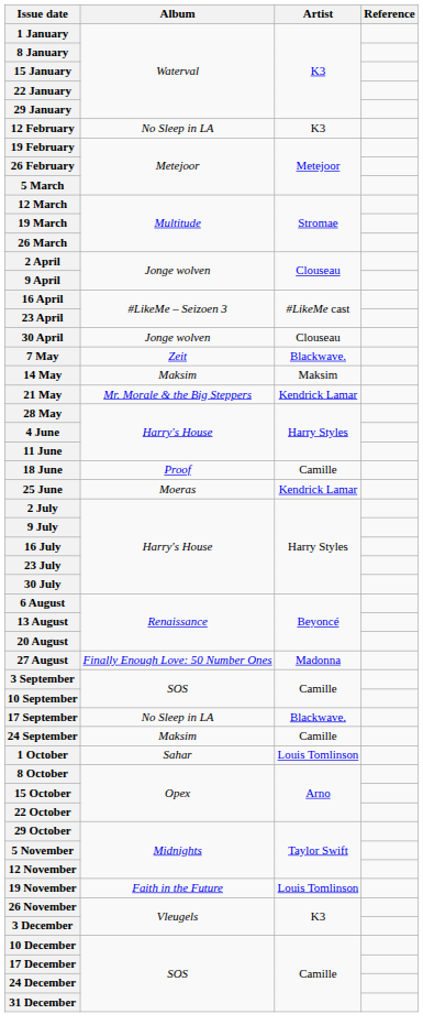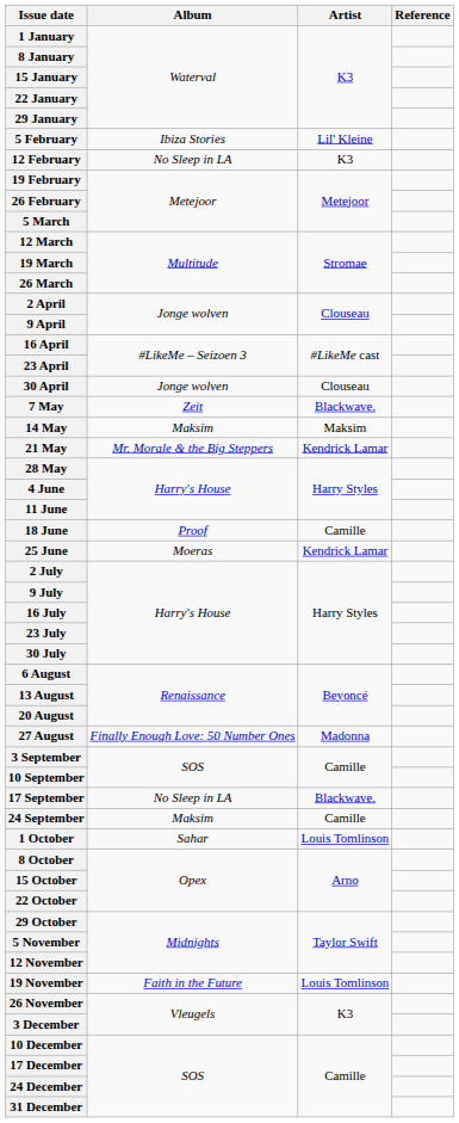 <table class="wikitable plainrowheaders" style="text-align:center">
 <tr>
 <th>Issue date</th>
 <th>Album</th>
 <th>Artist</th>
 <th>Reference</th>
 </tr>
 <tr>
 <th scope="row">1 January</th>
 <td rowspan="5"><em>Waterval</em></td>
 <td rowspan="5"><a href='#'>K3</a></td>
 <td></td>
 </tr>
 <tr>
 <th scope="row">8 January</th>
 <td></td>
 </tr>
 <tr>
 <th scope="row">15 January</th>
 <td></td>
 </tr>
 <tr>
 <th scope="row">22 January</th>
 <td></td>
 </tr>
 <tr>
 <th scope="row">29 January</th>
+<td></td>
+</tr>
+<tr>
+<th scope="row">5 February</th>
+<td><em>Ibiza Stories</em></td>
+<td><a href='#'>Lil' Kleine</a></td>
 <td></td>
 </tr>
 <tr>
 <th scope="row">12 February</th>
 <td><em>No Sleep in LA</em></td>
 <td>K3</td>
 <td></td>
 </tr>
 <tr>
 <th scope="row">19 February</th>
 <td rowspan="3"><em>Metejoor</em></td>
 <td rowspan="3"><a href='#'>Metejoor</a></td>
 <td></td>
 </tr>
 <tr>
 <th scope="row">26 February</th>
 <td></td>
 </tr>
 <tr>
 <th scope="row">5 March</th>
 <td></td>
 </tr>
 <tr>
 <th scope="row">12 March</th>
 <td rowspan="3"><em><a href='#'>Multitude</a></em></td>
 <td rowspan="3"><a href='#'>Stromae</a></td>
 <td></td>
 </tr>
 <tr>
 <th scope="row">19 March</th>
 <td></td>
 </tr>
 <tr>
 <th scope="row">26 March</th>
 <td></td>
 </tr>
 <tr>
 <th scope="row">2 April</th>
 <td rowspan="2"><em>Jonge wolven</em></td>
 <td rowspan="2"><a href='#'>Clouseau</a></td>
 <td></td>
 </tr>
 <tr>
 <th scope="row">9 April</th>
 <td></td>
 </tr>
 <tr>
 <th scope="row">16 April</th>
 <td rowspan="2"><em>#LikeMe – Seizoen 3</em></td>
 <td rowspan="2"><em>#LikeMe</em> cast</td>
 <td></td>
 </tr>
 <tr>
 <th scope="row">23 April</th>
 <td></td>
 </tr>
 <tr>
 <th scope="row">30 April</th>
 <td><em>Jonge wolven</em></td>
 <td>Clouseau</td>
 <td></td>
 </tr>
 <tr>
 <th scope="row">7 May</th>
 <td><em><a href='#'>Zeit</a></em></td>
 <td><a href='#'>Blackwave.</a></td>
 <td></td>
 </tr>
 <tr>
 <th scope="row">14 May</th>
 <td><em>Maksim</em></td>
 <td>Maksim</td>
 <td></td>
 </tr>
 <tr>
 <th scope="row">21 May</th>
 <td><em><a href='#'>Mr. Morale & the Big Steppers</a></em></td>
 <td><a href='#'>Kendrick Lamar</a></td>
 <td></td>
 </tr>
 <tr>
 <th scope="row">28 May</th>
 <td rowspan="3"><em><a href='#'>Harry's House</a></em></td>
 <td rowspan="3"><a href='#'>Harry Styles</a></td>
 <td></td>
 </tr>
 <tr>
 <th scope="row">4 June</th>
 <td></td>
 </tr>
 <tr>
 <th scope="row">11 June</th>
 <td></td>
 </tr>
 <tr>
 <th scope="row">18 June</th>
 <td><em><a href='#'>Proof</a></em></td>
 <td>Camille</td>
 <td></td>
 </tr>
 <tr>
 <th scope="row">25 June</th>
 <td><em>Moeras</em></td>
 <td><a href='#'>Kendrick Lamar</a></td>
 <td></td>
 </tr>
 <tr>
 <th scope="row">2 July</th>
 <td rowspan="5"><em>Harry's House</em></td>
 <td rowspan="5">Harry Styles</td>
 <td></td>
 </tr>
 <tr>
 <th scope="row">9 July</th>
 <td></td>
 </tr>
 <tr>
 <th scope="row">16 July</th>
 <td></td>
 </tr>
 <tr>
 <th scope="row">23 July</th>
 <td></td>
 </tr>
 <tr>
 <th scope="row">30 July</th>
 <td></td>
 </tr>
 <tr>
 <th scope="row">6 August</th>
 <td rowspan="3"><em><a href='#'>Renaissance</a></em></td>
 <td rowspan="3"><a href='#'>Beyoncé</a></td>
 <td></td>
 </tr>
 <tr>
 <th scope="row">13 August</th>
 <td></td>
 </tr>
 <tr>
 <th scope="row">20 August</th>
 <td></td>
 </tr>
 <tr>
 <th scope="row">27 August</th>
 <td><em><a href='#'>Finally Enough Love: 50 Number Ones</a></em></td>
 <td><a href='#'>Madonna</a></td>
 <td></td>
 </tr>
 <tr>
 <th scope="row">3 September</th>
 <td rowspan="2"><em>SOS</em></td>
 <td rowspan="2">Camille</td>
 <td></td>
 </tr>
 <tr>
 <th scope="row">10 September</th>
 <td></td>
 </tr>
 <tr>
 <th scope="row">17 September</th>
 <td><em>No Sleep in LA</em></td>
 <td><a href='#'>Blackwave.</a></td>
 <td></td>
 </tr>
 <tr>
 <th scope="row">24 September</th>
 <td><em>Maksim</em></td>
 <td>Camille</td>
 <td></td>
 </tr>
 <tr>
 <th scope="row">1 October</th>
 <td><em>Sahar</em></td>
 <td><a href='#'>Louis Tomlinson</a></td>
 <td></td>
 </tr>
 <tr>
 <th scope="row">8 October</th>
 <td rowspan="3"><em>Opex</em></td>
 <td rowspan="3"><a href='#'>Arno</a></td>
 <td></td>
 </tr>
 <tr>
 <th scope="row">15 October</th>
 <td></td>
 </tr>
 <tr>
 <th scope="row">22 October</th>
 <td></td>
 </tr>
 <tr>
 <th scope="row">29 October</th>
 <td rowspan="3"><em><a href='#'>Midnights</a></em></td>
 <td rowspan="3"><a href='#'>Taylor Swift</a></td>
 <td></td>
 </tr>
 <tr>
 <th scope="row">5 November</th>
 <td></td>
 </tr>
 <tr>
 <th scope="row">12 November</th>
 <td></td>
 </tr>
 <tr>
 <th scope="row">19 November</th>
 <td><em><a href='#'>Faith in the Future</a></em></td>
 <td><a href='#'>Louis Tomlinson</a></td>
 <td></td>
 </tr>
 <tr>
 <th scope="row">26 November</th>
 <td rowspan="2"><em>Vleugels</em></td>
 <td rowspan="2">K3</td>
 <td></td>
 </tr>
 <tr>
 <th scope="row">3 December</th>
 <td></td>
 </tr>
 <tr>
 <th scope="row">10 December</th>
 <td rowspan="4"><em>SOS</em></td>
 <td rowspan="4">Camille</td>
 <td></td>
 </tr>
 <tr>
 <th scope="row">17 December</th>
 <td></td>
 </tr>
 <tr>
 <th scope="row">24 December</th>
 <td></td>
 </tr>
 <tr>
 <th scope="row">31 December</th>
 <td></td>
 </tr>
 </table>
